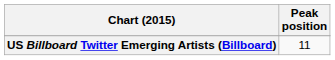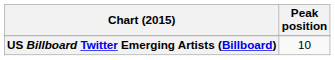 <table class="wikitable sortable plainrowheaders" style="text-align:center">
 <tr>
 <th scope="col">Chart (2015)</th>
 <th scope="col">Peak<br>position</th>
 </tr>
 <tr>
 </tr>
 <tr>
 <th scope="row">US <em>Billboard</em> <a href='#'>Twitter</a> Emerging Artists (<a href='#'>Billboard</a>)</th>
-<td>11</td>
+<td>10</td>
 </tr>
 </table>
